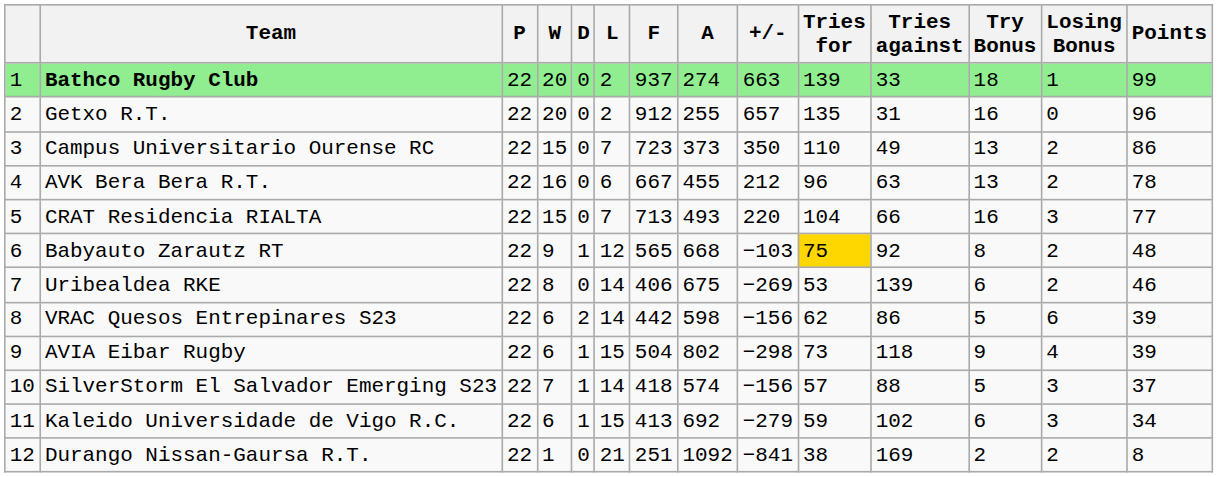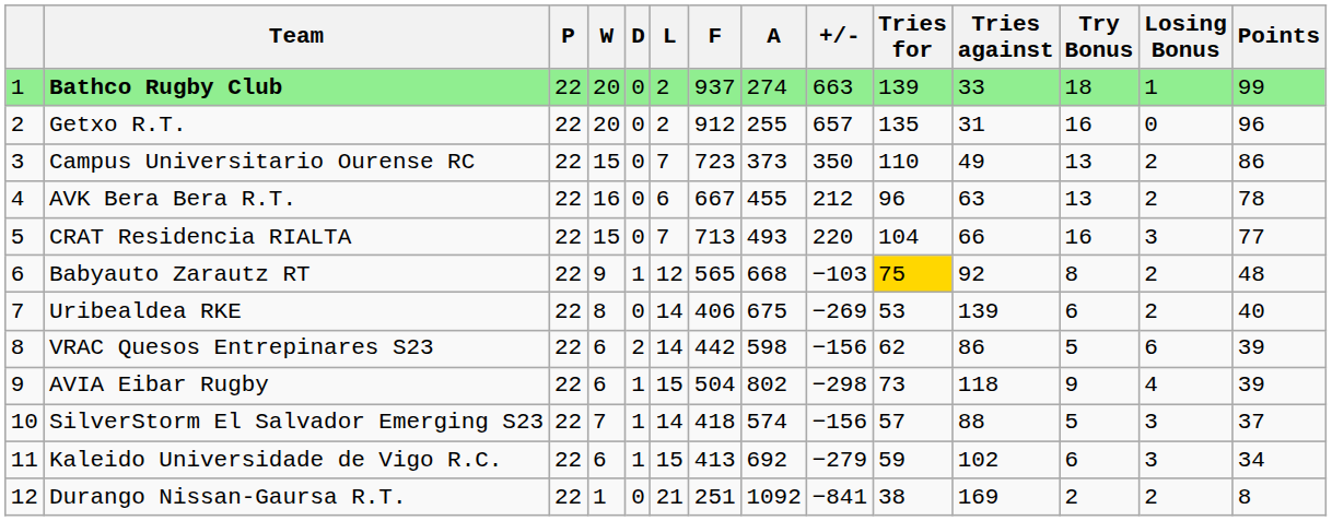 <table class="wikitable">
 <tr>
 <th></th>
 <th>Team</th>
 <th>P</th>
 <th>W</th>
 <th>D</th>
 <th>L</th>
 <th>F</th>
 <th>A</th>
 <th>+/-</th>
 <th>Tries<br>for</th>
 <th>Tries<br>against</th>
 <th>Try<br>Bonus</th>
 <th>Losing<br>Bonus</th>
 <th>Points</th>
 </tr>
 <tr style="background:#90EE90"|>
 <td>1</td>
 <td><strong>Bathco Rugby Club</strong></td>
 <td>22</td>
 <td>20</td>
 <td>0</td>
 <td>2</td>
 <td>937</td>
 <td>274</td>
 <td>663</td>
 <td>139</td>
 <td>33</td>
 <td>18</td>
 <td>1</td>
 <td>99</td>
 </tr>
 <tr>
 <td>2</td>
 <td>Getxo R.T.</td>
 <td>22</td>
 <td>20</td>
 <td>0</td>
 <td>2</td>
 <td>912</td>
 <td>255</td>
 <td>657</td>
 <td>135</td>
 <td>31</td>
 <td>16</td>
 <td>0</td>
 <td>96</td>
 </tr>
 <tr>
 <td>3</td>
 <td>Campus Universitario Ourense RC</td>
 <td>22</td>
 <td>15</td>
 <td>0</td>
 <td>7</td>
 <td>723</td>
 <td>373</td>
 <td>350</td>
 <td>110</td>
 <td>49</td>
 <td>13</td>
 <td>2</td>
 <td>86</td>
 </tr>
 <tr>
 <td>4</td>
 <td>AVK Bera Bera R.T.</td>
 <td>22</td>
 <td>16</td>
 <td>0</td>
 <td>6</td>
 <td>667</td>
 <td>455</td>
 <td>212</td>
 <td>96</td>
 <td>63</td>
 <td>13</td>
 <td>2</td>
 <td>78</td>
 </tr>
 <tr>
 <td>5</td>
 <td>CRAT Residencia RIALTA</td>
 <td>22</td>
 <td>15</td>
 <td>0</td>
 <td>7</td>
 <td>713</td>
 <td>493</td>
 <td>220</td>
 <td>104</td>
 <td>66</td>
 <td>16</td>
 <td>3</td>
 <td>77</td>
 </tr>
 <tr>
 <td>6</td>
 <td>Babyauto Zarautz RT</td>
 <td>22</td>
 <td>9</td>
 <td>1</td>
 <td>12</td>
 <td>565</td>
 <td>668</td>
 <td>−103</td>
 <td style="background: gold;">75</td>
 <td>92</td>
 <td>8</td>
 <td>2</td>
 <td>48</td>
 </tr>
 <tr>
 <td>7</td>
 <td>Uribealdea RKE</td>
 <td>22</td>
 <td>8</td>
 <td>0</td>
 <td>14</td>
 <td>406</td>
 <td>675</td>
 <td>−269</td>
 <td>53</td>
 <td>139</td>
 <td>6</td>
 <td>2</td>
-<td>46</td>
+<td>40</td>
 </tr>
 <tr>
 <td>8</td>
 <td>VRAC Quesos Entrepinares S23</td>
 <td>22</td>
 <td>6</td>
 <td>2</td>
 <td>14</td>
 <td>442</td>
 <td>598</td>
 <td>−156</td>
 <td>62</td>
 <td>86</td>
 <td>5</td>
 <td>6</td>
 <td>39</td>
 </tr>
 <tr>
 <td>9</td>
 <td>AVIA Eibar Rugby</td>
 <td>22</td>
 <td>6</td>
 <td>1</td>
 <td>15</td>
 <td>504</td>
 <td>802</td>
 <td>−298</td>
 <td>73</td>
 <td>118</td>
 <td>9</td>
 <td>4</td>
 <td>39</td>
 </tr>
 <tr>
 <td>10</td>
 <td>SilverStorm El Salvador Emerging S23</td>
 <td>22</td>
 <td>7</td>
 <td>1</td>
 <td>14</td>
 <td>418</td>
 <td>574</td>
 <td>−156</td>
 <td>57</td>
 <td>88</td>
 <td>5</td>
 <td>3</td>
 <td>37</td>
 </tr>
 <tr>
 <td>11</td>
 <td>Kaleido Universidade de Vigo R.C.</td>
 <td>22</td>
 <td>6</td>
 <td>1</td>
 <td>15</td>
 <td>413</td>
 <td>692</td>
 <td>−279</td>
 <td>59</td>
 <td>102</td>
 <td>6</td>
 <td>3</td>
 <td>34</td>
 </tr>
 <tr>
 <td>12</td>
 <td>Durango Nissan-Gaursa R.T.</td>
 <td>22</td>
 <td>1</td>
 <td>0</td>
 <td>21</td>
 <td>251</td>
 <td>1092</td>
 <td>−841</td>
 <td>38</td>
 <td>169</td>
 <td>2</td>
 <td>2</td>
 <td>8</td>
 </tr>
 </table>
